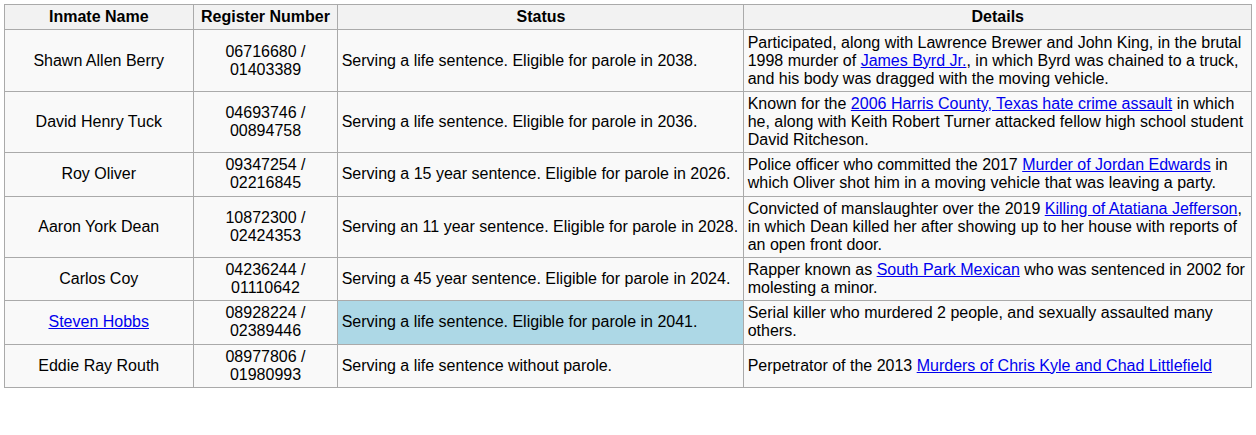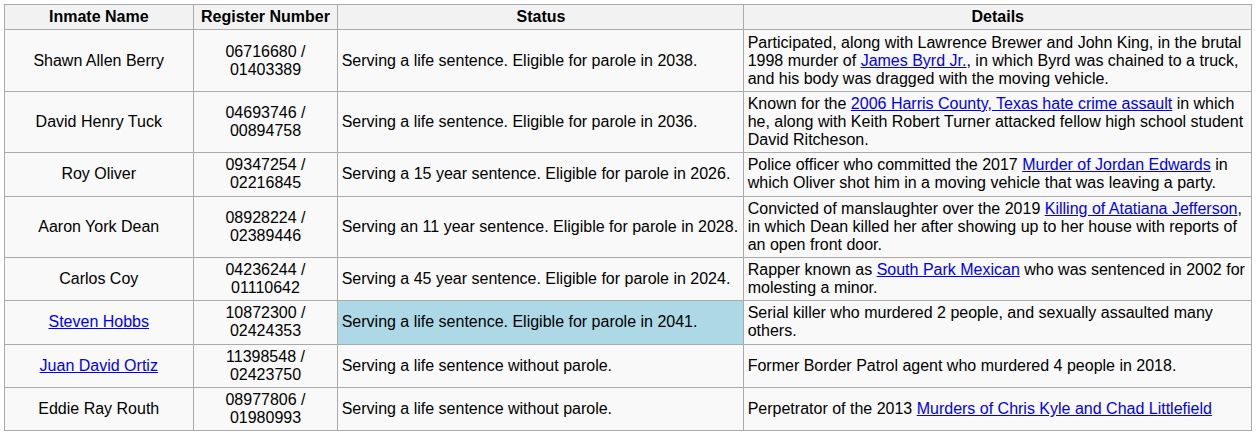 <table class="wikitable sortable">
 <tr>
 <th width=13%>Inmate Name</th>
 <th width=10%>Register Number</th>
 <th width=28%>Status</th>
 <th width=35%>Details</th>
 </tr>
 <tr>
 <td style="text-align:center;">Shawn Allen Berry</td>
 <td style="text-align:center;">06716680 / 01403389</td>
 <td>Serving a life sentence. Eligible for parole in 2038.</td>
 <td>Participated, along with Lawrence Brewer and John King, in the brutal 1998 murder of <a href='#'>James Byrd Jr.</a>, in which Byrd was chained to a truck, and his body was dragged with the moving vehicle.</td>
 </tr>
 <tr>
 <td style="text-align:center;">David Henry Tuck</td>
 <td style="text-align:center;">04693746 / 00894758</td>
 <td>Serving a life sentence. Eligible for parole in 2036.</td>
 <td>Known for the <a href='#'>2006 Harris County, Texas hate crime assault</a> in which he, along with Keith Robert Turner attacked fellow high school student David Ritcheson.</td>
 </tr>
 <tr>
 <td style="text-align:center;">Roy Oliver</td>
 <td style="text-align:center;">09347254 / 02216845</td>
 <td>Serving a 15 year sentence. Eligible for parole in 2026.</td>
 <td>Police officer who committed the 2017 <a href='#'>Murder of Jordan Edwards</a> in which Oliver shot him in a moving vehicle that was leaving a party.</td>
 </tr>
 <tr>
 <td style="text-align:center;">Aaron York Dean</td>
-<td style="text-align:center;">10872300 / 02424353</td>
+<td style="text-align:center;">08928224 / 02389446</td>
 <td>Serving an 11 year sentence. Eligible for parole in 2028.</td>
 <td>Convicted of manslaughter over the 2019 <a href='#'>Killing of Atatiana Jefferson</a>, in which Dean killed her after showing up to her house with reports of an open front door.</td>
 </tr>
 <tr>
 <td style="text-align:center;">Carlos Coy</td>
 <td style="text-align:center;">04236244 / 01110642</td>
 <td>Serving a 45 year sentence. Eligible for parole in 2024.</td>
 <td>Rapper known as <a href='#'>South Park Mexican</a> who was sentenced in 2002 for molesting a minor.</td>
 </tr>
 <tr>
 <td style="text-align:center;"><a href='#'>Steven Hobbs</a></td>
-<td style="text-align:center;">08928224 / 02389446</td>
+<td style="text-align:center;">10872300 / 02424353</td>
 <td style="background: lightblue;">Serving a life sentence. Eligible for parole in 2041.</td>
 <td>Serial killer who murdered 2 people, and sexually assaulted many others.</td>
+</tr>
+<tr>
+<td style="text-align:center;"><a href='#'>Juan David Ortiz</a></td>
+<td style="text-align:center;">11398548 / 02423750</td>
+<td>Serving a life sentence without parole.</td>
+<td>Former Border Patrol agent who murdered 4 people in 2018.</td>
 </tr>
 <tr>
 <td style="text-align:center;">Eddie Ray Routh</td>
 <td style="text-align:center;">08977806 / 01980993</td>
 <td>Serving a life sentence without parole.</td>
 <td>Perpetrator of the 2013 <a href='#'>Murders of Chris Kyle and Chad Littlefield</a></td>
 </tr>
 </table>
